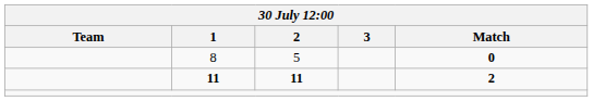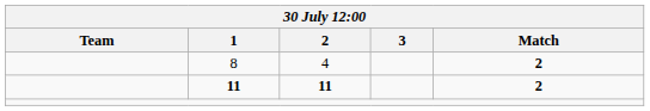 <table class=wikitable style="text-align:center; width: 55%">
 <tr>
 <th colspan=10><em>30 July 12:00</em></th>
 </tr>
 <tr>
 <th>Team</th>
 <th>1</th>
 <th>2</th>
 <th>3</th>
 <th>Match</th>
 </tr>
 <tr>
 <td align=left><br></td>
 <td>8</td>
-<td>5</td>
+<td>4</td>
 <td></td>
-<td><strong>0</strong></td>
+<td><strong>2</strong></td>
 </tr>
 <tr>
 <td align=left><strong><br></strong></td>
 <td><strong>11</strong></td>
 <td><strong>11</strong></td>
 <td></td>
 <td><strong>2</strong></td>
 </tr>
 <tr>
 <td colspan=10></td>
 </tr>
 </table>
